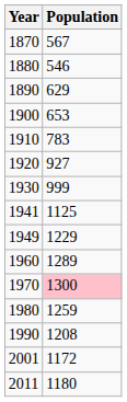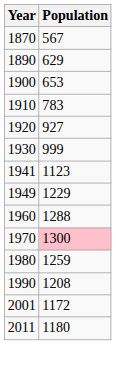 <table class="wikitable">
 <tr>
 <th>Year</th>
 <th>Population</th>
 </tr>
 <tr>
 <td>1870</td>
 <td>567</td>
-</tr>
-<tr>
-<td>1880</td>
-<td>546</td>
 </tr>
 <tr>
 <td>1890</td>
 <td>629</td>
 </tr>
 <tr>
 <td>1900</td>
 <td>653</td>
 </tr>
 <tr>
 <td>1910</td>
 <td>783</td>
 </tr>
 <tr>
 <td>1920</td>
 <td>927</td>
 </tr>
 <tr>
 <td>1930</td>
 <td>999</td>
 </tr>
 <tr>
 <td>1941</td>
-<td>1125</td>
+<td>1123</td>
 </tr>
 <tr>
 <td>1949</td>
 <td>1229</td>
 </tr>
 <tr>
 <td>1960</td>
-<td>1289</td>
+<td>1288</td>
 </tr>
 <tr>
 <td>1970</td>
 <td style="background: pink;">1300</td>
 </tr>
 <tr>
 <td>1980</td>
 <td>1259</td>
 </tr>
 <tr>
 <td>1990</td>
 <td>1208</td>
 </tr>
 <tr>
 <td>2001</td>
 <td>1172</td>
 </tr>
 <tr>
 <td>2011</td>
 <td>1180</td>
 </tr>
 </table>
